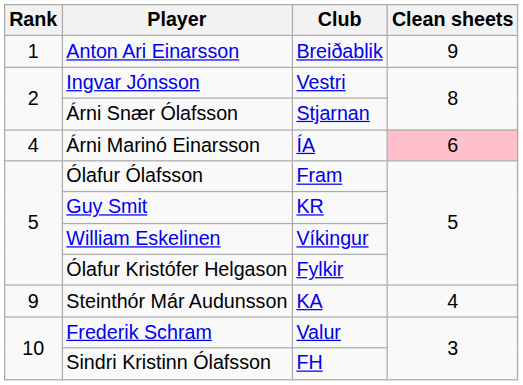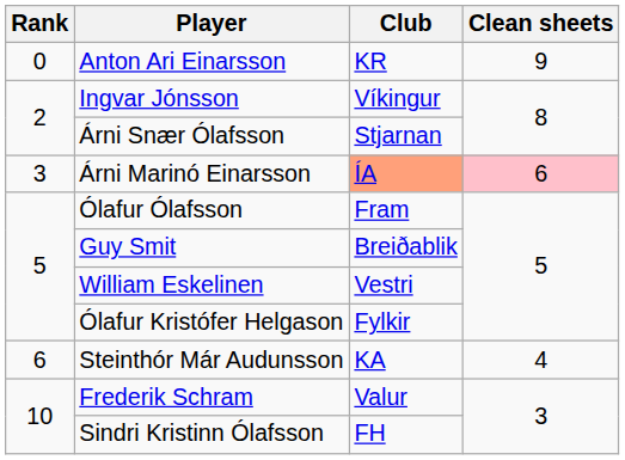 <table class="wikitable" style="text-align:center">
 <tr>
 <th>Rank</th>
 <th>Player</th>
 <th>Club</th>
 <th>Clean sheets</th>
 </tr>
 <tr>
-<td>1</td>
+<td>0</td>
 <td align="left"> <a href='#'>Anton Ari Einarsson</a></td>
-<td align="left"><a href='#'>Breiðablik</a></td>
+<td align="left"><a href='#'>KR</a></td>
 <td>9</td>
 </tr>
 <tr>
 <td rowspan=2>2</td>
 <td align="left"> <a href='#'>Ingvar Jónsson</a></td>
-<td align="left"><a href='#'>Vestri</a></td>
+<td align="left"><a href='#'>Víkingur</a></td>
 <td rowspan=2>8</td>
 </tr>
 <tr>
 <td align="left"> Árni Snær Ólafsson</td>
 <td align="left"><a href='#'>Stjarnan</a></td>
 </tr>
 <tr>
-<td>4</td>
+<td>3</td>
 <td align="left"> Árni Marinó Einarsson</td>
-<td align="left"><a href='#'>ÍA</a></td>
+<td align="left" style="background: lightsalmon;"><a href='#'>ÍA</a></td>
 <td style="background: pink;">6</td>
 </tr>
 <tr>
 <td rowspan=4>5</td>
 <td align="left"> Ólafur Ólafsson</td>
 <td align="left"><a href='#'>Fram</a></td>
 <td rowspan=4>5</td>
 </tr>
 <tr>
 <td align="left"> <a href='#'>Guy Smit</a></td>
-<td align="left"><a href='#'>KR</a></td>
+<td align="left"><a href='#'>Breiðablik</a></td>
 </tr>
 <tr>
 <td align="left"> <a href='#'>William Eskelinen</a></td>
-<td align="left"><a href='#'>Víkingur</a></td>
+<td align="left"><a href='#'>Vestri</a></td>
 </tr>
 <tr>
 <td align="left"> Ólafur Kristófer Helgason</td>
 <td align="left"><a href='#'>Fylkir</a></td>
 </tr>
 <tr>
-<td>9</td>
+<td>6</td>
 <td align="left"> Steinthór Már Audunsson</td>
 <td align="left"><a href='#'>KA</a></td>
 <td>4</td>
 </tr>
 <tr>
 <td rowspan=2>10</td>
 <td align="left"> <a href='#'>Frederik Schram</a></td>
 <td align="left"><a href='#'>Valur</a></td>
 <td rowspan=2>3</td>
 </tr>
 <tr>
 <td align="left"> Sindri Kristinn Ólafsson</td>
 <td align="left"><a href='#'>FH</a></td>
 </tr>
 </table>
